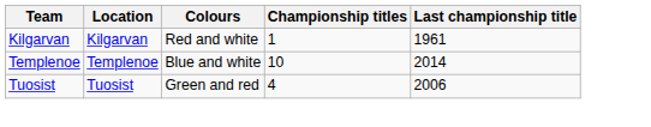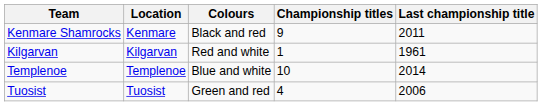 <table class="wikitable">
 <tr>
 <th>Team</th>
 <th>Location</th>
 <th>Colours</th>
 <th>Championship titles</th>
 <th>Last championship title</th>
+</tr>
+<tr>
+<td> <a href='#'>Kenmare Shamrocks</a></td>
+<td><a href='#'>Kenmare</a></td>
+<td>Black and red</td>
+<td>9</td>
+<td>2011</td>
 </tr>
 <tr>
 <td> <a href='#'>Kilgarvan</a></td>
 <td><a href='#'>Kilgarvan</a></td>
 <td>Red and white</td>
 <td>1</td>
 <td>1961</td>
 </tr>
 <tr>
 <td> <a href='#'>Templenoe</a></td>
 <td><a href='#'>Templenoe</a></td>
 <td>Blue and white</td>
 <td>10</td>
 <td>2014</td>
 </tr>
 <tr>
 <td> <a href='#'>Tuosist</a></td>
 <td><a href='#'>Tuosist</a></td>
 <td>Green and red</td>
 <td>4</td>
 <td>2006</td>
 </tr>
 </table>
